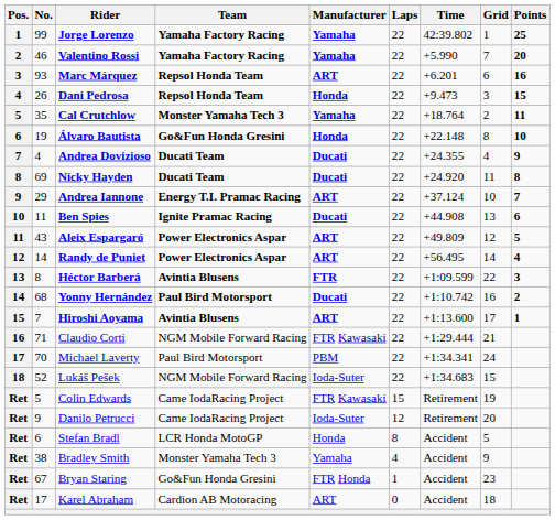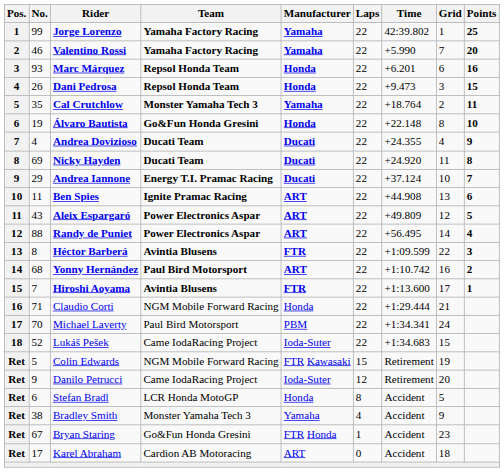 <table class="wikitable" style="font-size: 95%;">
 <tr>
 <th>Pos.</th>
 <th>No.</th>
 <th>Rider</th>
 <th>Team</th>
 <th>Manufacturer</th>
 <th>Laps</th>
 <th>Time</th>
 <th>Grid</th>
 <th>Points</th>
 </tr>
 <tr>
 <th>1</th>
 <td>99</td>
 <td> <strong><a href='#'>Jorge Lorenzo</a></strong></td>
 <td><strong>Yamaha Factory Racing</strong></td>
 <td><strong><a href='#'>Yamaha</a></strong></td>
 <td>22</td>
 <td>42:39.802</td>
 <td>1</td>
 <td><strong>25</strong></td>
 </tr>
 <tr>
 <th>2</th>
 <td>46</td>
 <td> <strong><a href='#'>Valentino Rossi</a></strong></td>
 <td><strong>Yamaha Factory Racing</strong></td>
 <td><strong><a href='#'>Yamaha</a></strong></td>
 <td>22</td>
 <td>+5.990</td>
 <td>7</td>
 <td><strong>20</strong></td>
 </tr>
 <tr>
 <th>3</th>
 <td>93</td>
 <td> <strong><a href='#'>Marc Márquez</a></strong></td>
 <td><strong>Repsol Honda Team</strong></td>
-<td><strong><a href='#'>ART</a></strong></td>
+<td><strong><a href='#'>Honda</a></strong></td>
 <td>22</td>
 <td>+6.201</td>
 <td>6</td>
 <td><strong>16</strong></td>
 </tr>
 <tr>
 <th>4</th>
 <td>26</td>
 <td> <strong><a href='#'>Dani Pedrosa</a></strong></td>
 <td><strong>Repsol Honda Team</strong></td>
 <td><strong><a href='#'>Honda</a></strong></td>
 <td>22</td>
 <td>+9.473</td>
 <td>3</td>
 <td><strong>15</strong></td>
 </tr>
 <tr>
 <th>5</th>
 <td>35</td>
 <td> <strong><a href='#'>Cal Crutchlow</a></strong></td>
 <td><strong>Monster Yamaha Tech 3</strong></td>
 <td><strong><a href='#'>Yamaha</a></strong></td>
 <td>22</td>
 <td>+18.764</td>
 <td>2</td>
 <td><strong>11</strong></td>
 </tr>
 <tr>
 <th>6</th>
 <td>19</td>
 <td> <strong><a href='#'>Álvaro Bautista</a></strong></td>
 <td><strong>Go&Fun Honda Gresini</strong></td>
 <td><strong><a href='#'>Honda</a></strong></td>
 <td>22</td>
 <td>+22.148</td>
 <td>8</td>
 <td><strong>10</strong></td>
 </tr>
 <tr>
 <th>7</th>
 <td>4</td>
 <td> <strong><a href='#'>Andrea Dovizioso</a></strong></td>
 <td><strong>Ducati Team</strong></td>
 <td><strong><a href='#'>Ducati</a></strong></td>
 <td>22</td>
 <td>+24.355</td>
 <td>4</td>
 <td><strong>9</strong></td>
 </tr>
 <tr>
 <th>8</th>
 <td>69</td>
 <td> <strong><a href='#'>Nicky Hayden</a></strong></td>
 <td><strong>Ducati Team</strong></td>
 <td><strong><a href='#'>Ducati</a></strong></td>
 <td>22</td>
 <td>+24.920</td>
 <td>11</td>
 <td><strong>8</strong></td>
 </tr>
 <tr>
 <th>9</th>
 <td>29</td>
 <td> <strong><a href='#'>Andrea Iannone</a></strong></td>
 <td><strong>Energy T.I. Pramac Racing</strong></td>
-<td><strong><a href='#'>ART</a></strong></td>
+<td><strong><a href='#'>Ducati</a></strong></td>
 <td>22</td>
 <td>+37.124</td>
 <td>10</td>
 <td><strong>7</strong></td>
 </tr>
 <tr>
 <th>10</th>
 <td>11</td>
 <td> <strong><a href='#'>Ben Spies</a></strong></td>
 <td><strong>Ignite Pramac Racing</strong></td>
-<td><strong><a href='#'>Ducati</a></strong></td>
+<td><strong><a href='#'>ART</a></strong></td>
 <td>22</td>
 <td>+44.908</td>
 <td>13</td>
 <td><strong>6</strong></td>
 </tr>
 <tr>
 <th>11</th>
 <td>43</td>
 <td> <strong><a href='#'>Aleix Espargaró</a></strong></td>
 <td><strong>Power Electronics Aspar</strong></td>
 <td><strong><a href='#'>ART</a></strong></td>
 <td>22</td>
 <td>+49.809</td>
 <td>12</td>
 <td><strong>5</strong></td>
 </tr>
 <tr>
 <th>12</th>
-<td>14</td>
+<td>88</td>
 <td> <strong><a href='#'>Randy de Puniet</a></strong></td>
 <td><strong>Power Electronics Aspar</strong></td>
 <td><strong><a href='#'>ART</a></strong></td>
 <td>22</td>
 <td>+56.495</td>
 <td>14</td>
 <td><strong>4</strong></td>
 </tr>
 <tr>
 <th>13</th>
 <td>8</td>
 <td> <strong><a href='#'>Héctor Barberá</a></strong></td>
 <td><strong>Avintia Blusens</strong></td>
 <td><strong><a href='#'>FTR</a></strong></td>
 <td>22</td>
 <td>+1:09.599</td>
 <td>22</td>
 <td><strong>3</strong></td>
 </tr>
 <tr>
 <th>14</th>
 <td>68</td>
 <td> <strong><a href='#'>Yonny Hernández</a></strong></td>
 <td><strong>Paul Bird Motorsport</strong></td>
-<td><strong><a href='#'>Ducati</a></strong></td>
+<td><strong><a href='#'>ART</a></strong></td>
 <td>22</td>
 <td>+1:10.742</td>
 <td>16</td>
 <td><strong>2</strong></td>
 </tr>
 <tr>
 <th>15</th>
 <td>7</td>
 <td> <strong><a href='#'>Hiroshi Aoyama</a></strong></td>
 <td><strong>Avintia Blusens</strong></td>
-<td><strong><a href='#'>ART</a></strong></td>
+<td><strong><a href='#'>FTR</a></strong></td>
 <td>22</td>
 <td>+1:13.600</td>
 <td>17</td>
 <td><strong>1</strong></td>
 </tr>
 <tr>
 <th>16</th>
 <td>71</td>
 <td> <a href='#'>Claudio Corti</a></td>
 <td>NGM Mobile Forward Racing</td>
-<td><a href='#'>FTR</a> <a href='#'>Kawasaki</a></td>
+<td><a href='#'>Honda</a></td>
 <td>22</td>
 <td>+1:29.444</td>
 <td>21</td>
 <td></td>
 </tr>
 <tr>
 <th>17</th>
 <td>70</td>
 <td> <a href='#'>Michael Laverty</a></td>
 <td>Paul Bird Motorsport</td>
 <td><a href='#'>PBM</a></td>
 <td>22</td>
 <td>+1:34.341</td>
 <td>24</td>
 <td></td>
 </tr>
 <tr>
 <th>18</th>
 <td>52</td>
 <td> <a href='#'>Lukáš Pešek</a></td>
-<td>NGM Mobile Forward Racing</td>
+<td>Came IodaRacing Project</td>
 <td><a href='#'>Ioda-Suter</a></td>
 <td>22</td>
 <td>+1:34.683</td>
 <td>15</td>
 <td></td>
 </tr>
 <tr>
 <th>Ret</th>
 <td>5</td>
 <td> <a href='#'>Colin Edwards</a></td>
-<td>Came IodaRacing Project</td>
+<td>NGM Mobile Forward Racing</td>
 <td><a href='#'>FTR</a> <a href='#'>Kawasaki</a></td>
 <td>15</td>
 <td>Retirement</td>
 <td>19</td>
 <td></td>
 </tr>
 <tr>
 <th>Ret</th>
 <td>9</td>
 <td> <a href='#'>Danilo Petrucci</a></td>
 <td>Came IodaRacing Project</td>
 <td><a href='#'>Ioda-Suter</a></td>
 <td>12</td>
 <td>Retirement</td>
 <td>20</td>
 <td></td>
 </tr>
 <tr>
 <th>Ret</th>
 <td>6</td>
 <td> <a href='#'>Stefan Bradl</a></td>
 <td>LCR Honda MotoGP</td>
 <td><a href='#'>Honda</a></td>
 <td>8</td>
 <td>Accident</td>
 <td>5</td>
 <td></td>
 </tr>
 <tr>
 <th>Ret</th>
 <td>38</td>
 <td> <a href='#'>Bradley Smith</a></td>
 <td>Monster Yamaha Tech 3</td>
 <td><a href='#'>Yamaha</a></td>
 <td>4</td>
 <td>Accident</td>
 <td>9</td>
 <td></td>
 </tr>
 <tr>
 <th>Ret</th>
 <td>67</td>
 <td> <a href='#'>Bryan Staring</a></td>
 <td>Go&Fun Honda Gresini</td>
 <td><a href='#'>FTR</a> <a href='#'>Honda</a></td>
 <td>1</td>
 <td>Accident</td>
 <td>23</td>
 <td></td>
 </tr>
 <tr>
 <th>Ret</th>
 <td>17</td>
 <td> <a href='#'>Karel Abraham</a></td>
 <td>Cardion AB Motoracing</td>
 <td><a href='#'>ART</a></td>
 <td>0</td>
 <td>Accident</td>
 <td>18</td>
 <td></td>
 </tr>
 <tr>
 <th colspan=9></th>
 </tr>
 </table>
